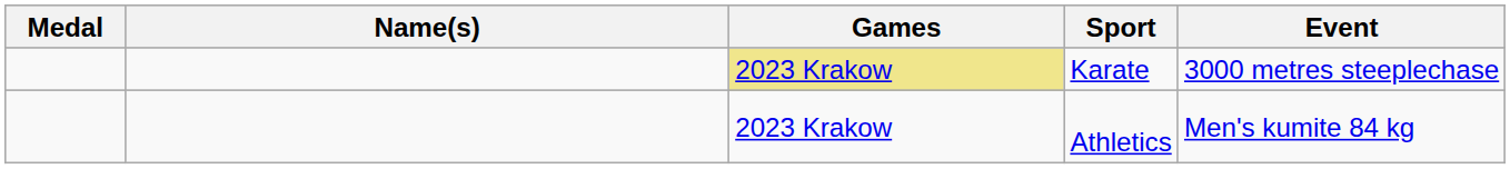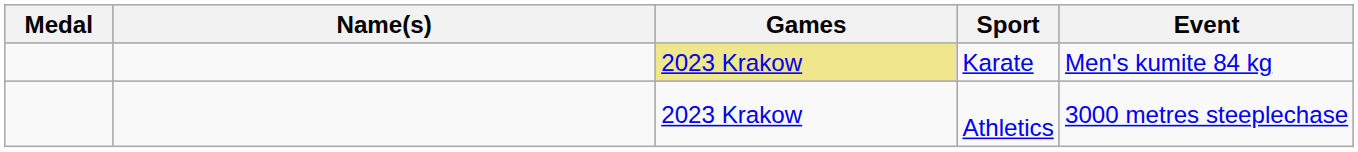 <table class="wikitable sortable" style="font-size: 95%;">
 <tr>
 <th style="width:4em">Medal</th>
 <th style="width:22em">Name(s)</th>
 <th style="width:12em">Games</th>
 <th>Sport</th>
 <th>Event</th>
 </tr>
 <tr>
 <td></td>
 <td></td>
 <td style="background: khaki;"> <a href='#'>2023 Krakow</a></td>
 <td> <a href='#'>Karate</a></td>
-<td><a href='#'>3000 metres steeplechase</a></td>
+<td><a href='#'>Men's kumite 84 kg</a></td>
 </tr>
 <tr>
 <td></td>
 <td></td>
 <td> <a href='#'>2023 Krakow</a></td>
 <td><br><a href='#'>Athletics</a></td>
-<td><a href='#'>Men's kumite 84 kg</a></td>
+<td><a href='#'>3000 metres steeplechase</a></td>
 </tr>
 </table>
